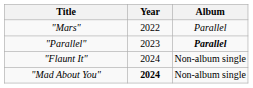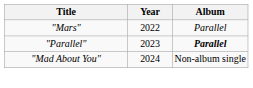 <table class="wikitable plainrowheaders" style="text-align:center;" border="1">
 <tr>
 <th scope="col" style="width:12em;">Title</th>
 <th scope="col" style="width:4em;">Year</th>
 <th scope="col" tyle="width:14em;">Album</th>
 </tr>
 <tr>
 <td scope="row"><em>"Mars"</em></td>
 <td>2022</td>
 <td><em>Parallel</em></td>
 </tr>
 <tr>
 <td><em>"Parallel"</em></td>
 <td>2023</td>
 <td><strong><em>Parallel</em></strong></td>
 </tr>
 <tr>
-<td><em>"Flaunt It"</em></td>
+<td><em>"Mad About You"</em></td>
 <td>2024</td>
 <td>Non-album single</td>
 </tr>
-<tr>
-<td><em>"Mad About You"</em></td>
-<td><strong>2024</strong></td>
-<td>Non-album single</td>
-</tr>
 </table>
